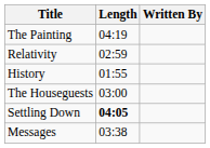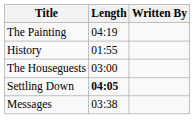 <table class="wikitable">
 <tr>
 <th>Title</th>
 <th>Length</th>
 <th>Written By</th>
 </tr>
 <tr>
 <td>The Painting</td>
 <td>04:19</td>
-<td></td>
-</tr>
-<tr>
-<td>Relativity</td>
-<td>02:59</td>
 <td></td>
 </tr>
 <tr>
 <td>History</td>
 <td>01:55</td>
 <td></td>
 </tr>
 <tr>
 <td>The Houseguests</td>
 <td>03:00</td>
 <td></td>
 </tr>
 <tr>
 <td>Settling Down</td>
 <td><strong>04:05</strong></td>
 <td></td>
 </tr>
 <tr>
 <td>Messages</td>
 <td>03:38</td>
 <td></td>
 </tr>
 </table>
